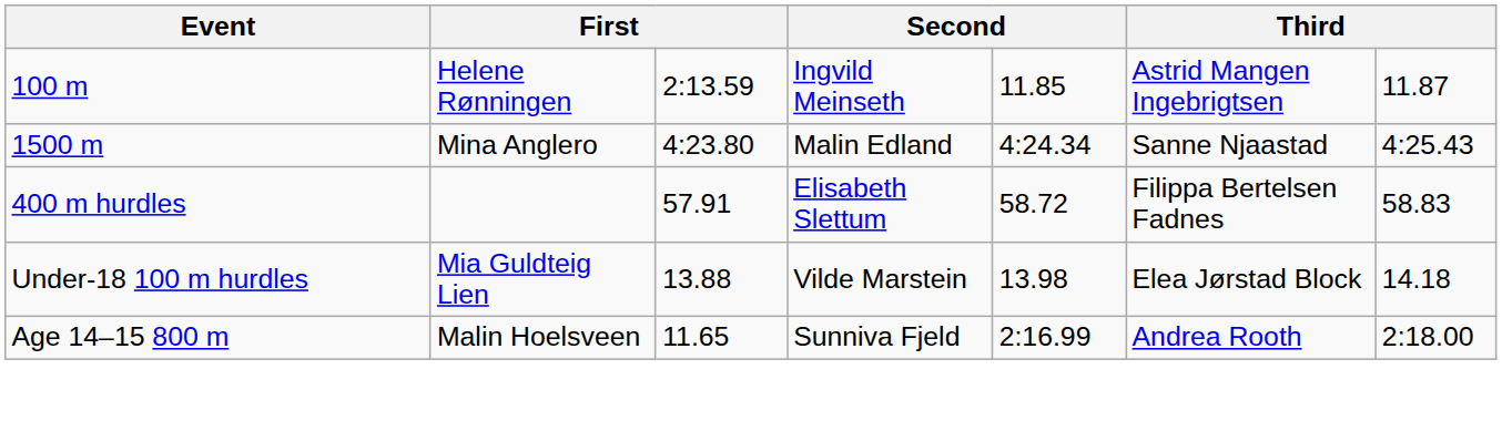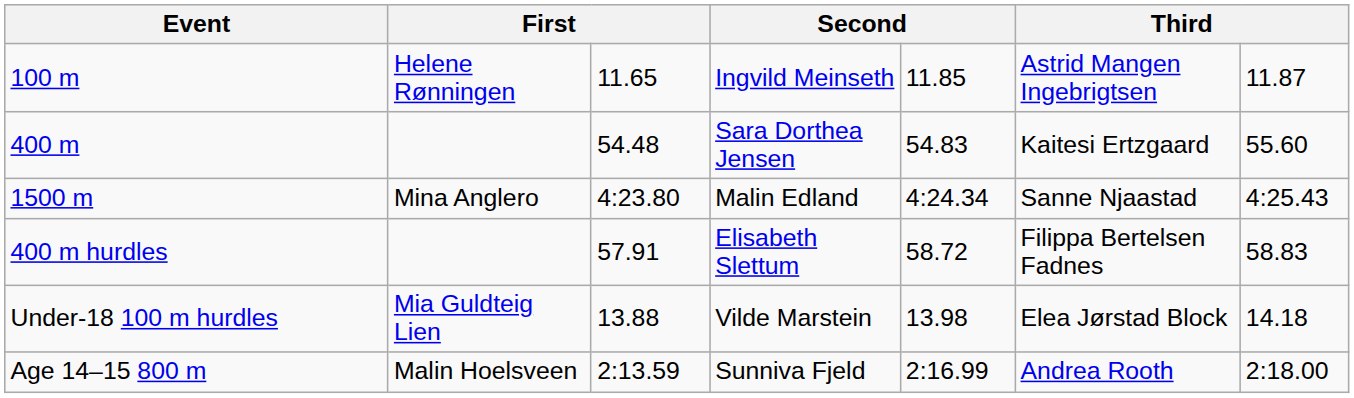 <table class=wikitable>
 <tr>
 <th style="width:15em">Event</th>
 <th colspan=2 style="width:30em">First</th>
 <th colspan=2 style="width:30em">Second</th>
 <th colspan=2 style="width:30em">Third</th>
 </tr>
 <tr>
 <td><a href='#'>100&nbsp;m</a> </td>
 <td><a href='#'>Helene Rønningen</a></td>
-<td>2:13.59</td>
+<td>11.65</td>
 <td><a href='#'>Ingvild Meinseth</a></td>
 <td>11.85</td>
 <td><a href='#'>Astrid Mangen Ingebrigtsen</a></td>
 <td>11.87</td>
+</tr>
+<tr>
+<td><a href='#'>400&nbsp;m</a></td>
+<td></td>
+<td>54.48 </td>
+<td><a href='#'>Sara Dorthea Jensen</a></td>
+<td>54.83</td>
+<td>Kaitesi Ertzgaard</td>
+<td>55.60</td>
 </tr>
 <tr>
 <td><a href='#'>1500&nbsp;m</a></td>
 <td>Mina Anglero</td>
 <td>4:23.80</td>
 <td>Malin Edland</td>
 <td>4:24.34 </td>
 <td>Sanne Njaastad</td>
 <td>4:25.43</td>
 </tr>
 <tr>
 <td><a href='#'>400&nbsp;m hurdles</a></td>
 <td></td>
 <td>57.91 </td>
 <td><a href='#'>Elisabeth Slettum</a></td>
 <td>58.72</td>
 <td>Filippa Bertelsen Fadnes</td>
 <td>58.83 </td>
 </tr>
 <tr>
 <td>Under-18 <a href='#'>100&nbsp;m hurdles</a></td>
 <td><a href='#'>Mia Guldteig Lien</a></td>
 <td>13.88</td>
 <td>Vilde Marstein</td>
 <td>13.98</td>
 <td>Elea Jørstad Block</td>
 <td>14.18</td>
 </tr>
 <tr>
 <td>Age 14–15 <a href='#'>800&nbsp;m</a></td>
 <td>Malin Hoelsveen</td>
-<td>11.65</td>
+<td>2:13.59</td>
 <td>Sunniva Fjeld</td>
 <td>2:16.99</td>
 <td><a href='#'>Andrea Rooth</a></td>
 <td>2:18.00</td>
 </tr>
 </table>
